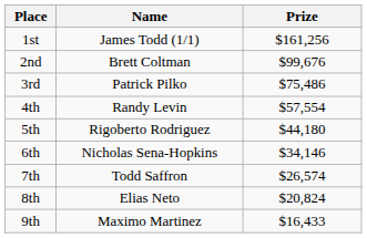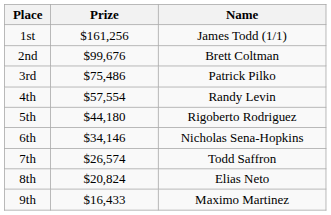 <table class="wikitable">
 <tr>
 <th width="50">Place</th>
+<th width="125">Prize</th>
 <th width="200">Name</th>
-<th width="125">Prize</th>
 </tr>
 <tr>
 <td align = "center">1st</td>
+<td align = "center">$161,256</td>
 <td align = "center"> James Todd (1/1)</td>
-<td align = "center">$161,256</td>
 </tr>
 <tr>
 <td align = "center">2nd</td>
+<td align = "center">$99,676</td>
 <td align = "center"> Brett Coltman</td>
-<td align = "center">$99,676</td>
 </tr>
 <tr>
 <td align = "center">3rd</td>
+<td align = "center">$75,486</td>
 <td align = "center"> Patrick Pilko</td>
-<td align = "center">$75,486</td>
 </tr>
 <tr>
 <td align = "center">4th</td>
+<td align = "center">$57,554</td>
 <td align = "center"> Randy Levin</td>
-<td align = "center">$57,554</td>
 </tr>
 <tr>
 <td align = "center">5th</td>
+<td align = "center">$44,180</td>
 <td align = "center"> Rigoberto Rodriguez</td>
-<td align = "center">$44,180</td>
 </tr>
 <tr>
 <td align = "center">6th</td>
+<td align = "center">$34,146</td>
 <td align = "center"> Nicholas Sena-Hopkins</td>
-<td align = "center">$34,146</td>
 </tr>
 <tr>
 <td align = "center">7th</td>
+<td align = "center">$26,574</td>
 <td align = "center"> Todd Saffron</td>
-<td align = "center">$26,574</td>
 </tr>
 <tr>
 <td align = "center">8th</td>
+<td align = "center">$20,824</td>
 <td align = "center"> Elias Neto</td>
-<td align = "center">$20,824</td>
 </tr>
 <tr>
 <td align = "center">9th</td>
+<td align = "center">$16,433</td>
 <td align = "center"> Maximo Martinez</td>
-<td align = "center">$16,433</td>
 </tr>
 </table>
